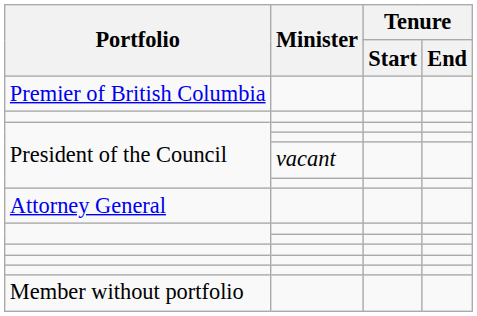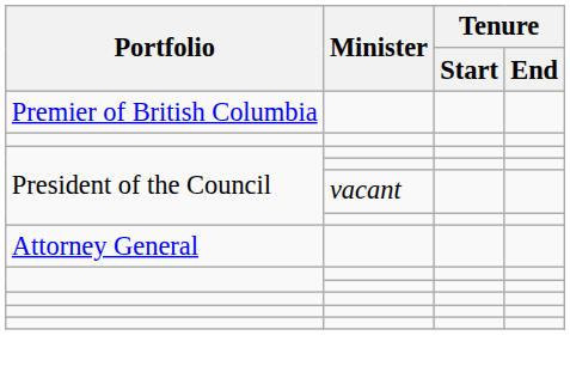 <table class="wikitable sortable">
 <tr>
 <th colspan="1" rowspan="2">Portfolio</th>
 <th rowspan="2">Minister</th>
 <th colspan="2">Tenure</th>
 </tr>
 <tr>
 <th>Start</th>
 <th>End</th>
 </tr>
 <tr>
 <td><a href='#'>Premier of British Columbia</a></td>
 <td></td>
 <td></td>
 <td></td>
 </tr>
 <tr>
 <td></td>
 <td></td>
 <td></td>
 <td></td>
 </tr>
 <tr>
 <td rowspan="4">President of the Council</td>
 <td></td>
 <td></td>
 <td></td>
 </tr>
 <tr>
 <td></td>
 <td></td>
 <td></td>
 </tr>
 <tr>
 <td><em>vacant</em></td>
 <td></td>
 <td></td>
 </tr>
 <tr>
 <td></td>
 <td></td>
 <td></td>
 </tr>
 <tr>
 <td><a href='#'>Attorney General</a></td>
 <td></td>
 <td></td>
 <td></td>
 </tr>
 <tr>
 <td rowspan="2"></td>
 <td></td>
 <td></td>
 <td></td>
 </tr>
 <tr>
 <td></td>
 <td></td>
 <td></td>
 </tr>
 <tr>
 <td></td>
 <td></td>
 <td></td>
 <td></td>
 </tr>
 <tr>
 <td></td>
 <td></td>
 <td></td>
 <td></td>
 </tr>
 <tr>
 <td></td>
 <td></td>
 <td></td>
 <td></td>
 </tr>
-<tr>
-<td>Member without portfolio</td>
-<td></td>
-<td></td>
-<td></td>
-</tr>
 </table>
